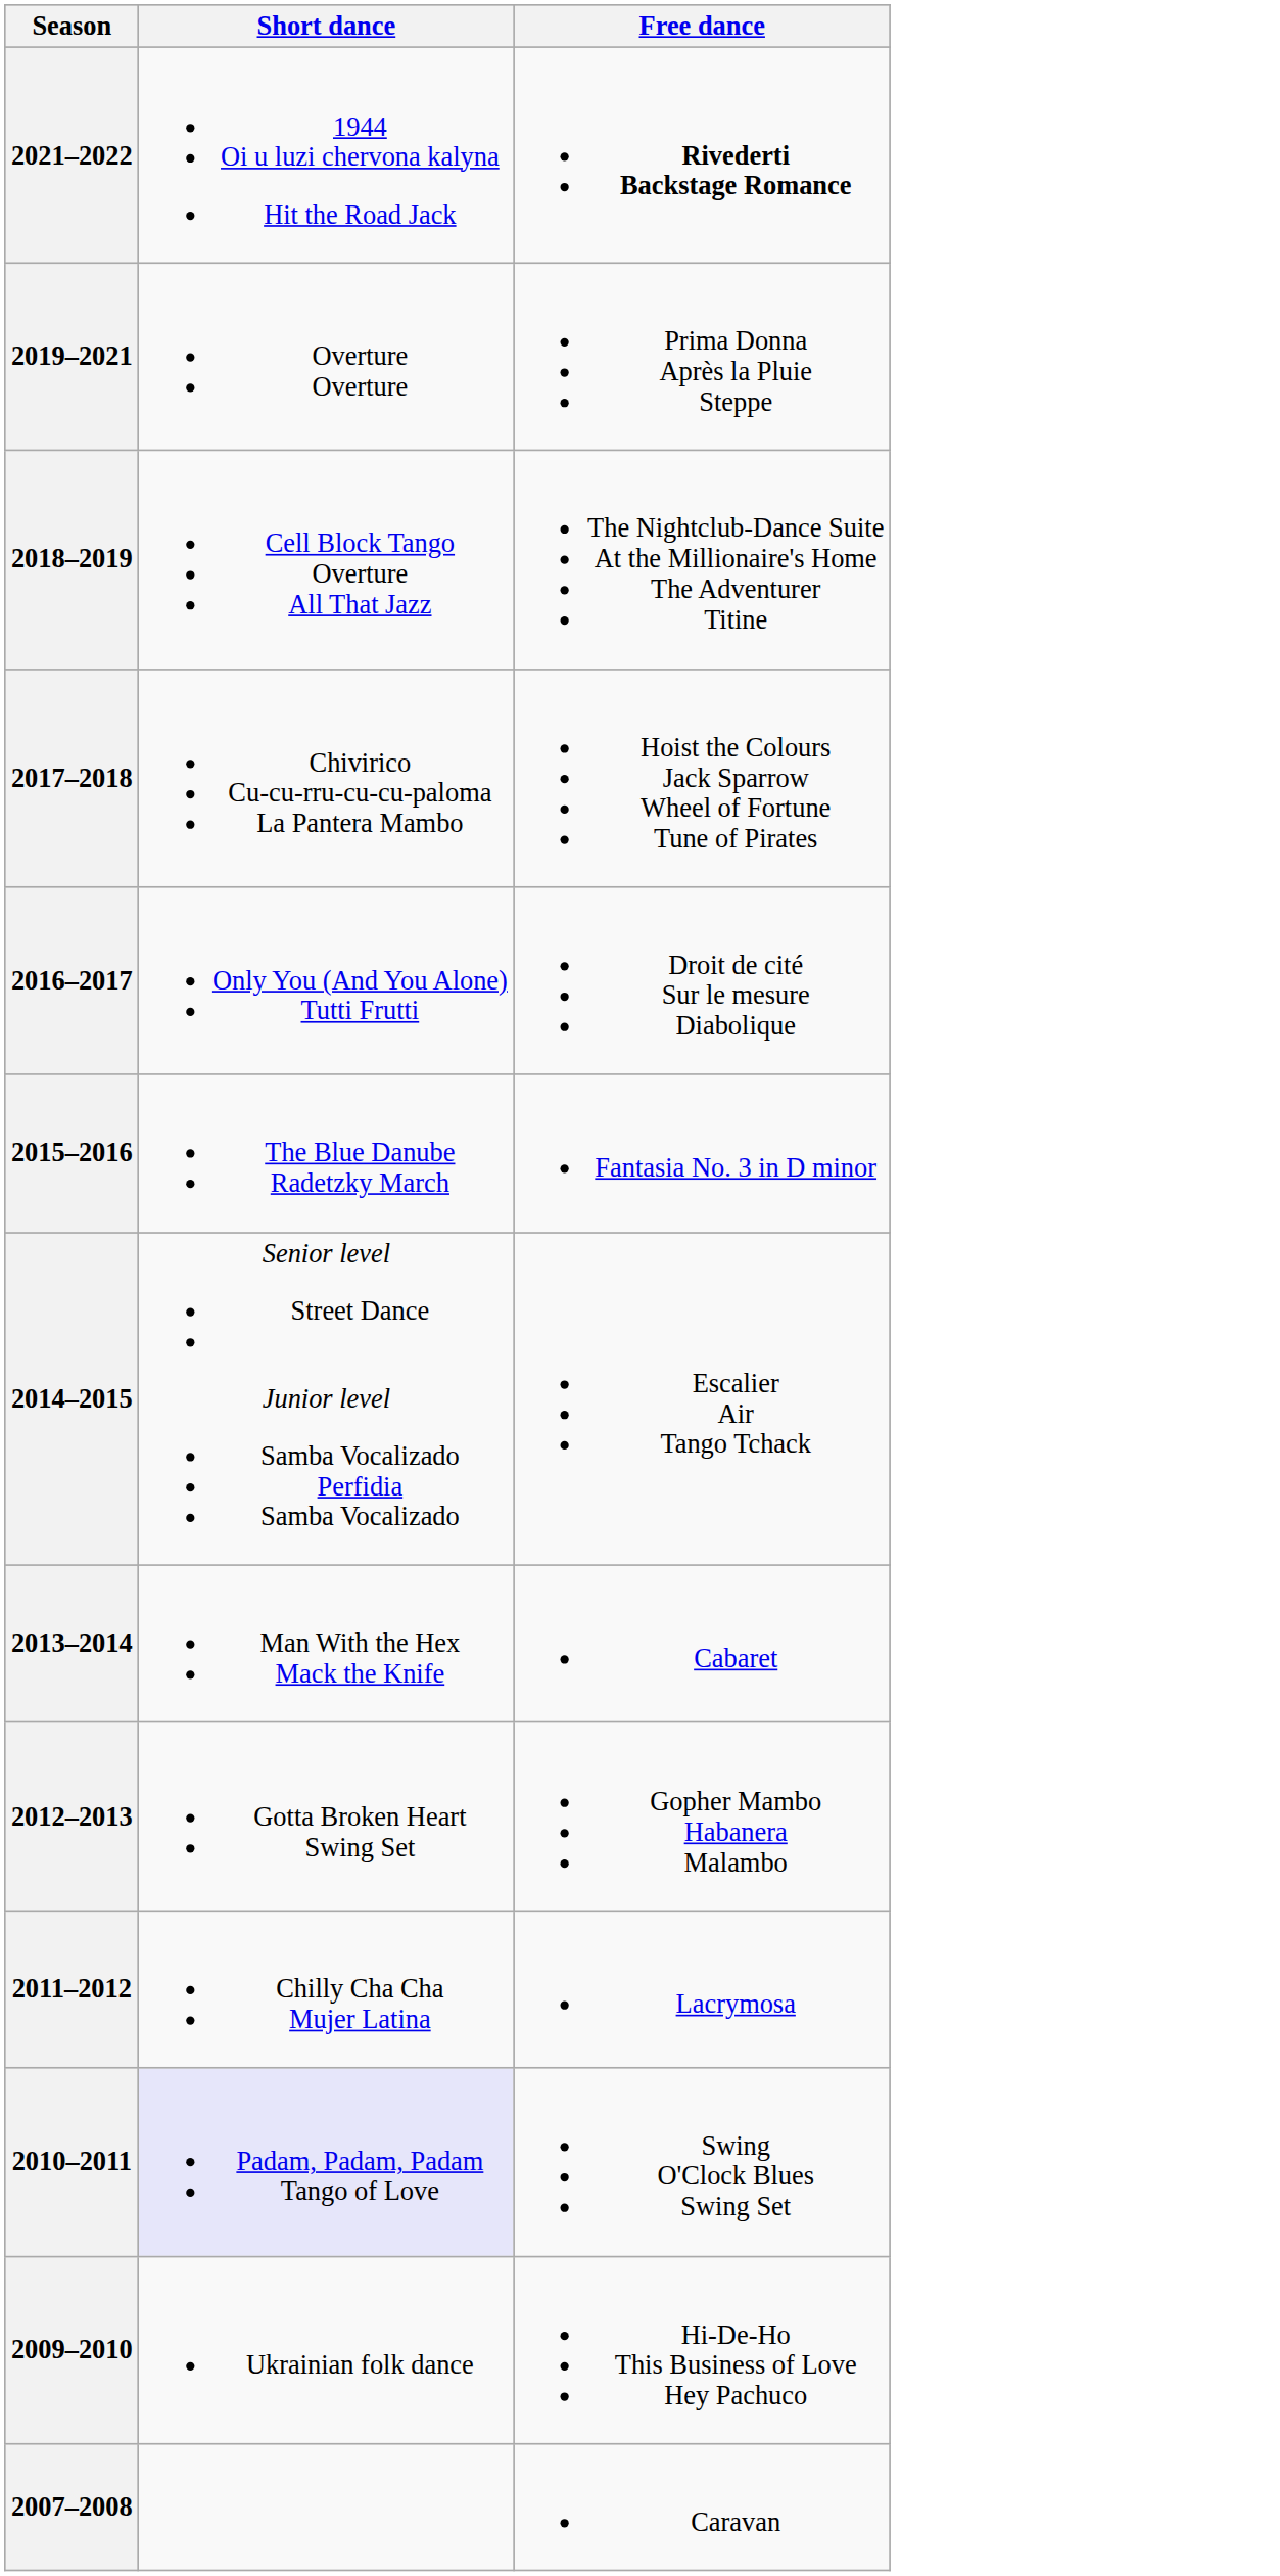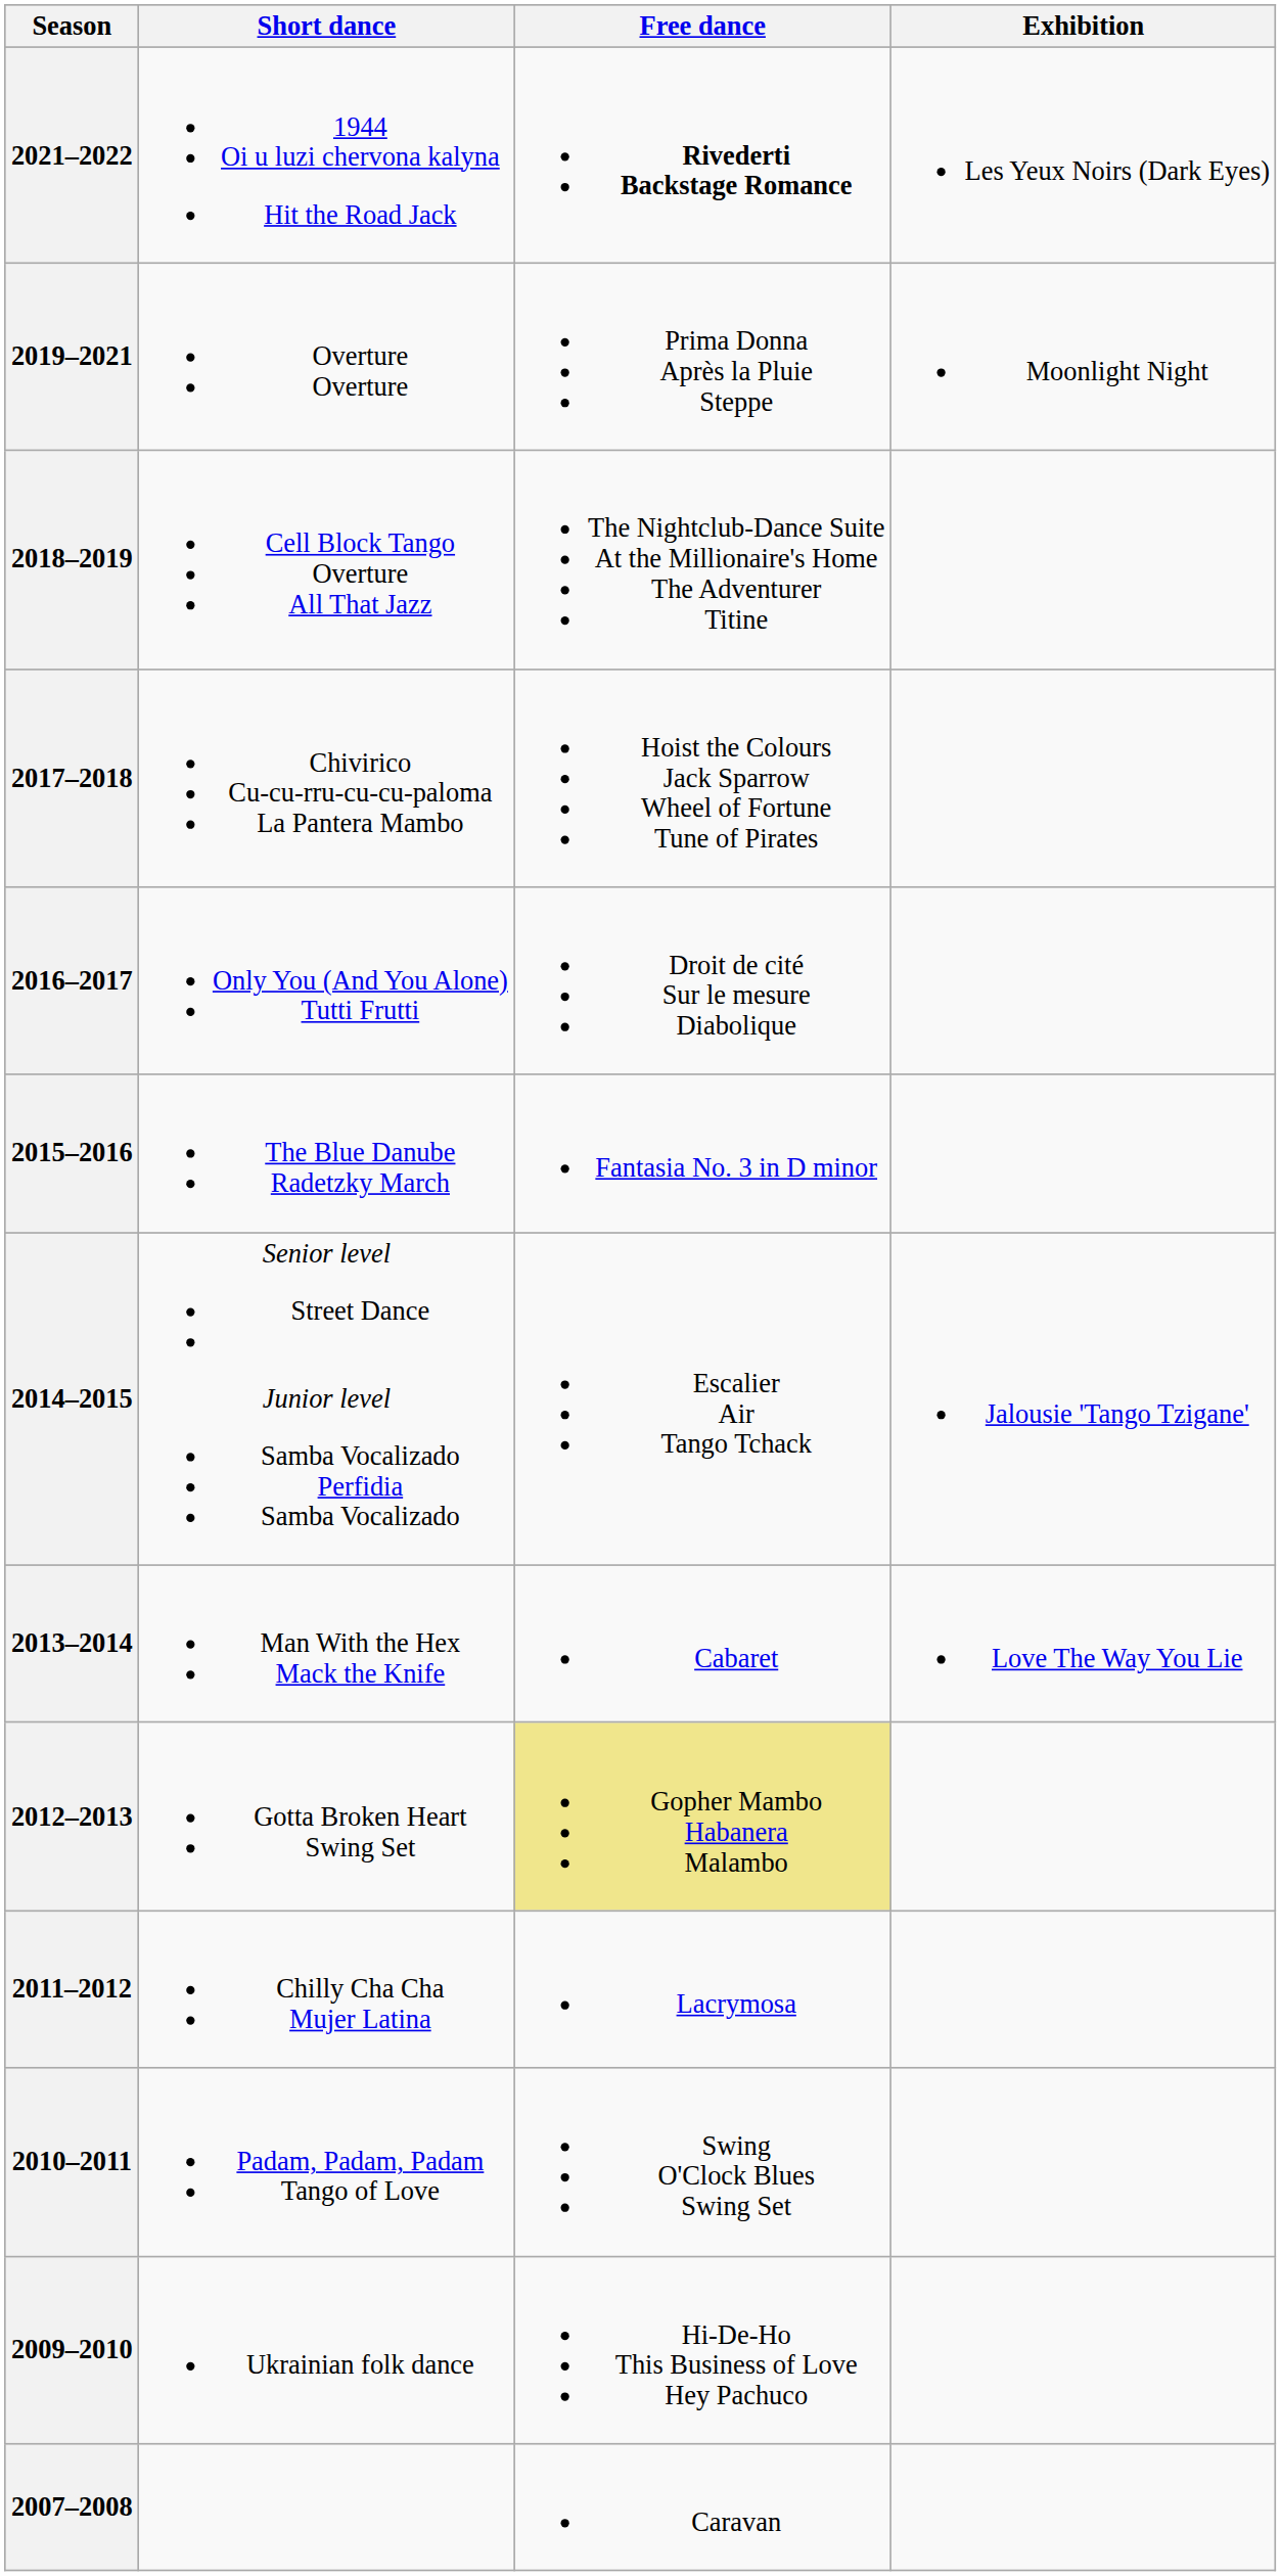 <table class="wikitable" style="text-align:center">
 <tr>
 <th>Season</th>
 <th><a href='#'>Short dance</a></th>
 <th><a href='#'>Free dance</a></th>
+<th>Exhibition</th>
 </tr>
 <tr>
 <th>2021–2022 <br> </th>
 <td><br><ul><li> <a href='#'>1944</a> <br> </li><li> <a href='#'>Oi u luzi chervona kalyna</a> <br> </li></ul><ul><li> <a href='#'>Hit the Road Jack</a> <br></li></ul></td>
 <td><strong><br><ul><li>Rivederti <br> </li><li>Backstage Romance <br> </li></ul></strong></td>
+<td><br><ul><li>Les Yeux Noirs (Dark Eyes) <br> </li></ul></td>
 </tr>
 <tr>
 <th>2019–2021 <br> </th>
 <td><br><ul><li> Overture</li><li> Overture <br></li></ul></td>
 <td><br><ul><li>Prima Donna</li><li>Après la Pluie</li><li>Steppe <br> </li></ul></td>
+<td><br><ul><li>Moonlight Night <br></li></ul></td>
 </tr>
 <tr>
 <th>2018–2019 <br> </th>
 <td><br><ul><li> <a href='#'>Cell Block Tango</a> <br></li><li> Overture <br></li><li> <a href='#'>All That Jazz</a> <br></li></ul></td>
 <td><br><ul><li>The Nightclub-Dance Suite <br></li><li>At the Millionaire's Home <br></li><li>The Adventurer <br></li><li>Titine <br></li></ul></td>
+<td></td>
 </tr>
 <tr>
 <th>2017–2018 <br> </th>
 <td><br><ul><li> Chivirico <br></li><li> Cu-cu-rru-cu-cu-paloma <br></li><li> La Pantera Mambo <br></li></ul></td>
 <td><br><ul><li>Hoist the Colours <br></li><li>Jack Sparrow <br></li><li>Wheel of Fortune <br></li><li>Tune of Pirates <br></li></ul></td>
+<td></td>
 </tr>
 <tr>
 <th>2016–2017 <br> </th>
 <td><br><ul><li> <a href='#'>Only You (And You Alone)</a> <br></li><li> <a href='#'>Tutti Frutti</a> <br></li></ul></td>
 <td><br><ul><li>Droit de cité <br></li><li>Sur le mesure <br></li><li>Diabolique <br></li></ul></td>
+<td></td>
 </tr>
 <tr>
 <th>2015–2016 <br> </th>
 <td><br><ul><li> <a href='#'>The Blue Danube</a> <br></li><li> <a href='#'>Radetzky March</a> <br></li></ul></td>
 <td><br><ul><li><a href='#'>Fantasia No. 3 in D minor</a> <br></li></ul></td>
+<td></td>
 </tr>
 <tr>
 <th>2014–2015 <br> </th>
 <td><em>Senior level</em><br><ul><li> Street Dance <br></li><li></li></ul><em>Junior level</em><ul><li>Samba Vocalizado <br></li><li> <a href='#'>Perfidia</a> <br></li><li>Samba Vocalizado <br></li></ul></td>
 <td><br><ul><li>Escalier <br></li><li>Air <br></li><li>Tango Tchack <br></li></ul></td>
+<td><br><ul><li><a href='#'>Jalousie 'Tango Tzigane'</a> <br></li></ul></td>
 </tr>
 <tr>
 <th>2013–2014 <br> </th>
 <td><br><ul><li>Man With the Hex <br></li><li><a href='#'>Mack the Knife</a> <br></li></ul></td>
 <td><br><ul><li><a href='#'>Cabaret</a> <br></li></ul></td>
+<td><br><ul><li><a href='#'>Love The Way You Lie</a> <br></li></ul></td>
 </tr>
 <tr>
 <th>2012–2013 <br> </th>
 <td><br><ul><li>Gotta Broken Heart <br></li><li>Swing Set</li></ul></td>
-<td><br><ul><li>Gopher Mambo</li><li><a href='#'>Habanera</a></li><li>Malambo</li></ul></td>
+<td style="background: khaki;"><br><ul><li>Gopher Mambo</li><li><a href='#'>Habanera</a></li><li>Malambo</li></ul></td>
+<td></td>
 </tr>
 <tr>
 <th>2011–2012 <br> </th>
 <td><br><ul><li> Chilly Cha Cha <br></li><li> <a href='#'>Mujer Latina</a> <br></li></ul></td>
 <td><br><ul><li><a href='#'>Lacrymosa</a> <br></li></ul></td>
+<td></td>
 </tr>
 <tr>
 <th>2010–2011 <br> </th>
-<td style="background: lavender;"><br><ul><li><a href='#'>Padam, Padam, Padam</a> <br></li><li>Tango of Love <br></li></ul></td>
+<td><br><ul><li><a href='#'>Padam, Padam, Padam</a> <br></li><li>Tango of Love <br></li></ul></td>
 <td><br><ul><li>Swing <br></li><li>O'Clock Blues <br></li><li>Swing Set <br></li></ul></td>
+<td></td>
 </tr>
 <tr>
 <th>2009–2010</th>
 <td><br><ul><li>Ukrainian folk dance</li></ul></td>
 <td><br><ul><li>Hi-De-Ho <br></li><li>This Business of Love</li><li>Hey Pachuco</li></ul></td>
+<td></td>
 </tr>
 <tr>
 <th>2007–2008</th>
 <td></td>
 <td><br><ul><li>Caravan</li></ul></td>
+<td></td>
 </tr>
 </table>
